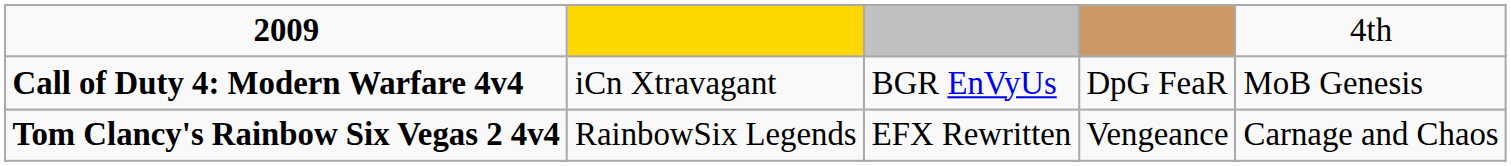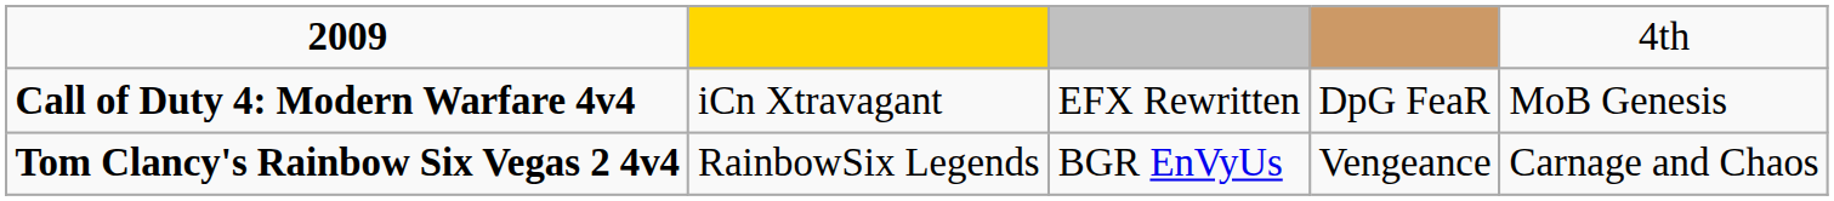 <table class="wikitable" style="text-align:left">
 <tr>
 <td style="text-align:center"><strong>2009</strong></td>
 <td style="text-align:center; background:gold;"></td>
 <td style="text-align:center; background:silver;"></td>
 <td style="text-align:center; background:#c96;"></td>
 <td style="text-align:center">4th</td>
 </tr>
 <tr>
 <td><strong>Call of Duty 4: Modern Warfare 4v4</strong></td>
 <td> iCn Xtravagant</td>
-<td> BGR <a href='#'>EnVyUs</a></td>
+<td> EFX Rewritten</td>
 <td> DpG FeaR</td>
 <td> MoB Genesis</td>
 </tr>
 <tr>
 <td style="text-align:center"><strong>Tom Clancy's Rainbow Six Vegas 2 4v4</strong></td>
 <td> RainbowSix Legends</td>
-<td> EFX Rewritten</td>
+<td> BGR <a href='#'>EnVyUs</a></td>
 <td> Vengeance</td>
 <td> Carnage and Chaos</td>
 </tr>
 </table>
